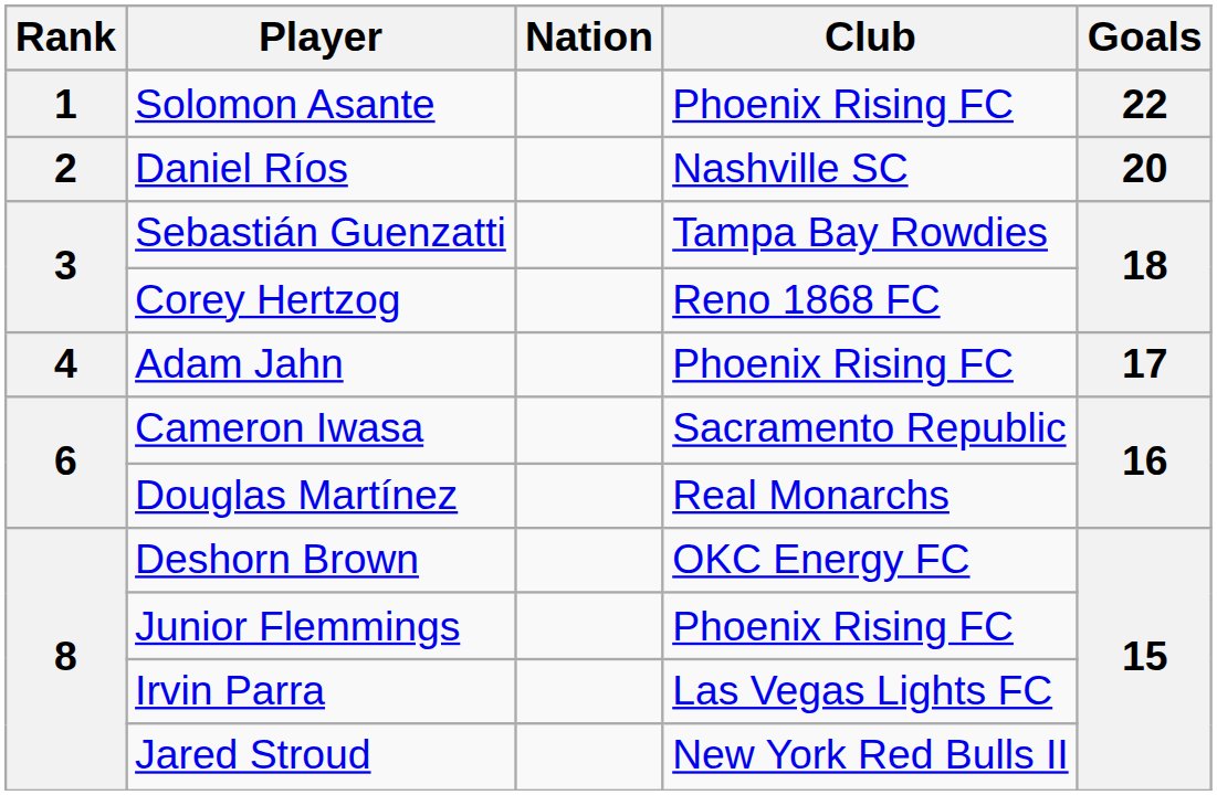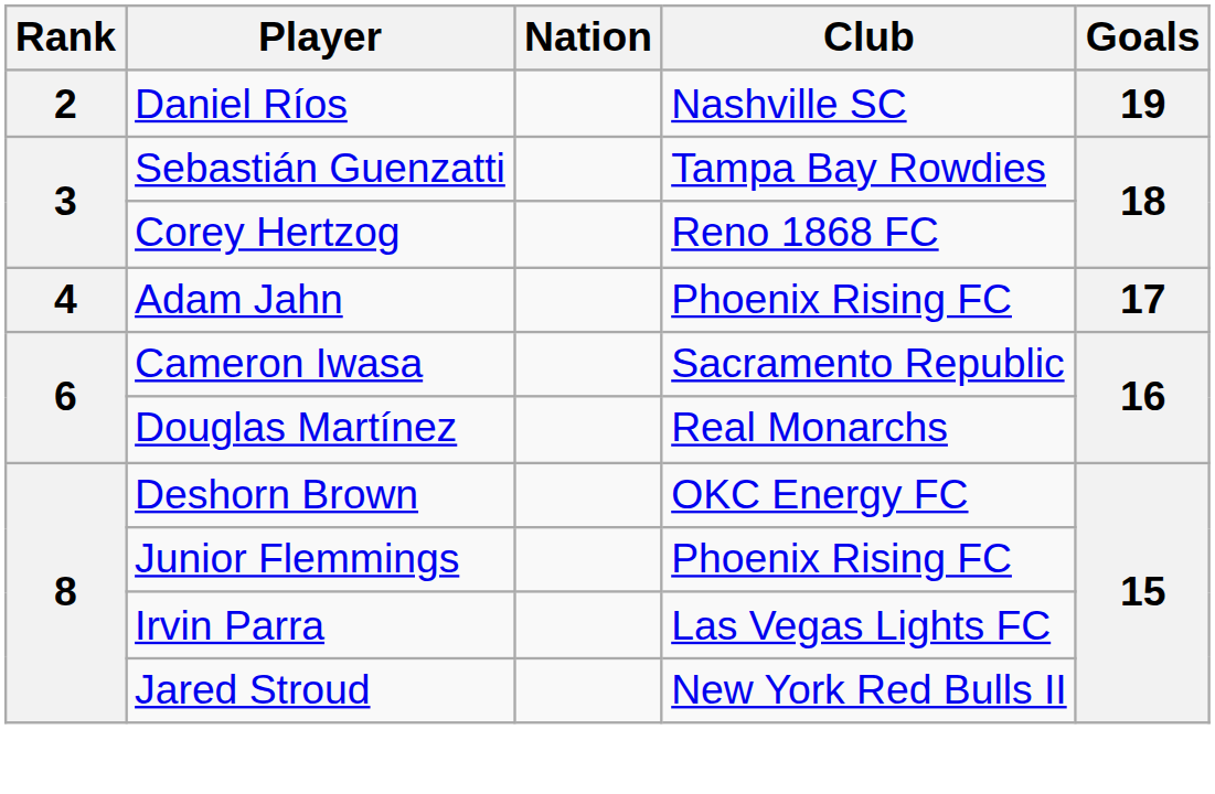 <table class="wikitable">
 <tr>
 <th>Rank</th>
 <th>Player</th>
 <th>Nation</th>
 <th>Club</th>
 <th>Goals</th>
 </tr>
 <tr>
-<th>1</th>
-<td><a href='#'>Solomon Asante</a></td>
-<td></td>
-<td><a href='#'>Phoenix Rising FC</a></td>
-<th>22</th>
-</tr>
-<tr>
 <th>2</th>
 <td><a href='#'>Daniel Ríos</a></td>
 <td></td>
 <td><a href='#'>Nashville SC</a></td>
-<th>20</th>
+<th>19</th>
 </tr>
 <tr>
 <th rowspan=2>3</th>
 <td><a href='#'>Sebastián Guenzatti</a></td>
 <td></td>
 <td><a href='#'>Tampa Bay Rowdies</a></td>
 <th rowspan=2>18</th>
 </tr>
 <tr>
 <td><a href='#'>Corey Hertzog</a></td>
 <td></td>
 <td><a href='#'>Reno 1868 FC</a></td>
 </tr>
 <tr>
 <th>4</th>
 <td><a href='#'>Adam Jahn</a></td>
 <td></td>
 <td><a href='#'>Phoenix Rising FC</a></td>
 <th>17</th>
 </tr>
 <tr>
 <th rowspan=2>6</th>
 <td><a href='#'>Cameron Iwasa</a></td>
 <td></td>
 <td><a href='#'>Sacramento Republic</a></td>
 <th rowspan=2>16</th>
 </tr>
 <tr>
 <td><a href='#'>Douglas Martínez</a></td>
 <td></td>
 <td><a href='#'>Real Monarchs</a></td>
 </tr>
 <tr>
 <th rowspan=4>8</th>
 <td><a href='#'>Deshorn Brown</a></td>
 <td></td>
 <td><a href='#'>OKC Energy FC</a></td>
 <th rowspan=4>15</th>
 </tr>
 <tr>
 <td><a href='#'>Junior Flemmings</a></td>
 <td></td>
 <td><a href='#'>Phoenix Rising FC</a></td>
 </tr>
 <tr>
 <td><a href='#'>Irvin Parra</a></td>
 <td></td>
 <td><a href='#'>Las Vegas Lights FC</a></td>
 </tr>
 <tr>
 <td><a href='#'>Jared Stroud</a></td>
 <td></td>
 <td><a href='#'>New York Red Bulls II</a></td>
 </tr>
 </table>
